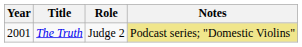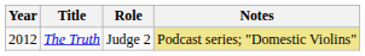 <table class="wikitable">
 <tr>
 <th>Year</th>
 <th>Title</th>
 <th>Role</th>
 <th>Notes</th>
 </tr>
 <tr>
-<td>2001</td>
+<td>2012</td>
 <td><em><a href='#'>The Truth</a></em></td>
 <td>Judge 2</td>
 <td style="background: khaki;">Podcast series; "Domestic Violins"</td>
 </tr>
 </table>
